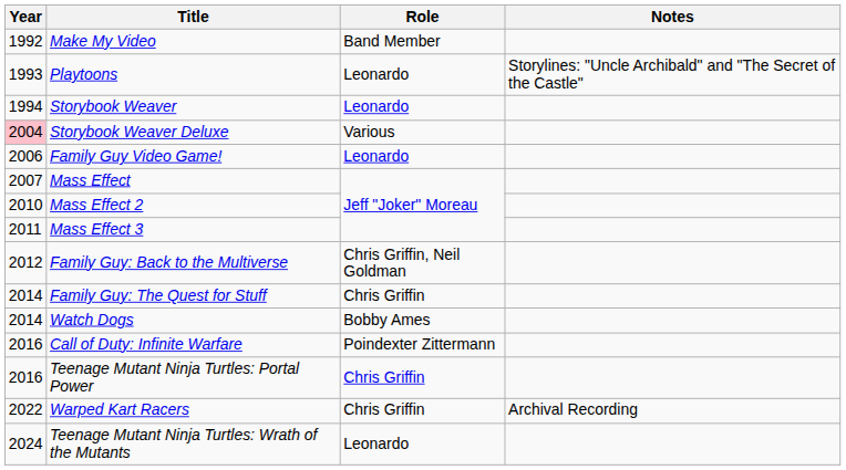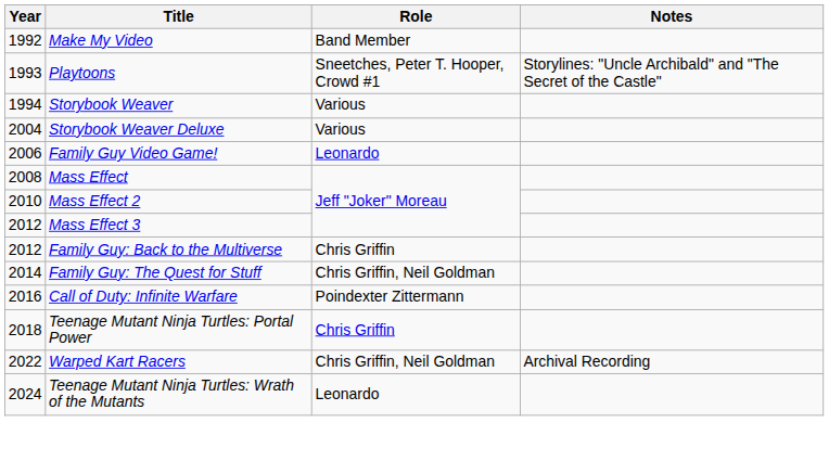 <table class="wikitable sortable">
 <tr>
 <th>Year</th>
 <th>Title</th>
 <th>Role</th>
 <th>Notes</th>
 </tr>
 <tr>
 <td>1992</td>
 <td><em><a href='#'>Make My Video</a></em></td>
 <td>Band Member</td>
 <td></td>
 </tr>
 <tr>
 <td>1993</td>
 <td><em><a href='#'>Playtoons</a></em></td>
-<td>Leonardo</td>
+<td>Sneetches, Peter T. Hooper, Crowd #1</td>
 <td>Storylines: "Uncle Archibald" and "The Secret of the Castle"</td>
 </tr>
 <tr>
 <td>1994</td>
 <td><em><a href='#'>Storybook Weaver</a></em></td>
-<td><a href='#'>Leonardo</a></td>
+<td>Various</td>
 <td></td>
 </tr>
 <tr>
-<td style="background: pink;">2004</td>
+<td>2004</td>
 <td><em><a href='#'>Storybook Weaver Deluxe</a></em></td>
 <td>Various</td>
 <td></td>
 </tr>
 <tr>
 <td>2006</td>
 <td><em><a href='#'>Family Guy Video Game!</a></em></td>
 <td><a href='#'>Leonardo</a></td>
 <td></td>
 </tr>
 <tr>
-<td>2007</td>
+<td>2008</td>
 <td><em><a href='#'>Mass Effect</a></em></td>
 <td rowspan="3"><a href='#'>Jeff "Joker" Moreau</a></td>
 <td></td>
 </tr>
 <tr>
 <td>2010</td>
 <td><em><a href='#'>Mass Effect 2</a></em></td>
 <td></td>
 </tr>
 <tr>
-<td>2011</td>
+<td>2012</td>
 <td><em><a href='#'>Mass Effect 3</a></em></td>
 <td></td>
 </tr>
 <tr>
 <td>2012</td>
 <td><em><a href='#'>Family Guy: Back to the Multiverse</a></em></td>
-<td>Chris Griffin, Neil Goldman</td>
+<td>Chris Griffin</td>
 <td></td>
 </tr>
 <tr>
 <td>2014</td>
 <td><em><a href='#'>Family Guy: The Quest for Stuff</a></em></td>
-<td>Chris Griffin</td>
-<td></td>
-</tr>
-<tr>
-<td>2014</td>
-<td><em><a href='#'>Watch Dogs</a></em></td>
-<td>Bobby Ames</td>
+<td>Chris Griffin, Neil Goldman</td>
 <td></td>
 </tr>
 <tr>
 <td>2016</td>
 <td><em><a href='#'>Call of Duty: Infinite Warfare</a></em></td>
 <td>Poindexter Zittermann</td>
 <td></td>
 </tr>
 <tr>
-<td>2016</td>
+<td>2018</td>
 <td><em>Teenage Mutant Ninja Turtles: Portal Power</em></td>
 <td><a href='#'>Chris Griffin</a></td>
 <td></td>
 </tr>
 <tr>
 <td>2022</td>
 <td><em><a href='#'>Warped Kart Racers</a></em></td>
-<td>Chris Griffin</td>
+<td>Chris Griffin, Neil Goldman</td>
 <td>Archival Recording</td>
 </tr>
 <tr>
 <td>2024</td>
 <td><em>Teenage Mutant Ninja Turtles: Wrath of the Mutants</em></td>
 <td>Leonardo</td>
 <td></td>
 </tr>
 </table>
